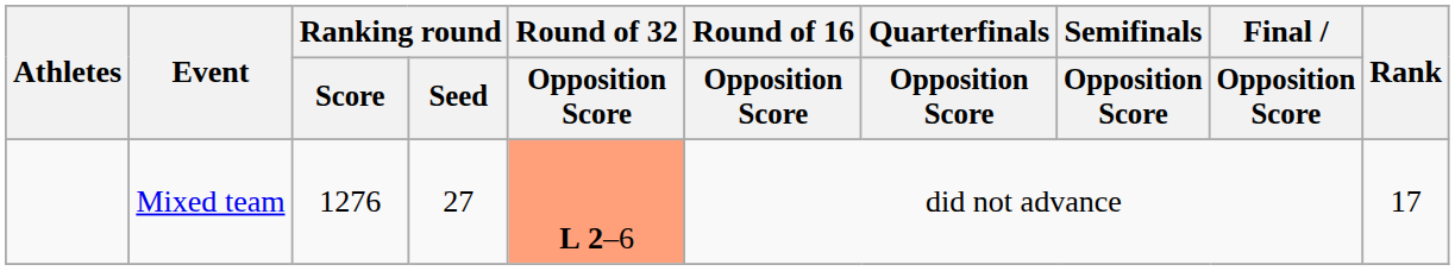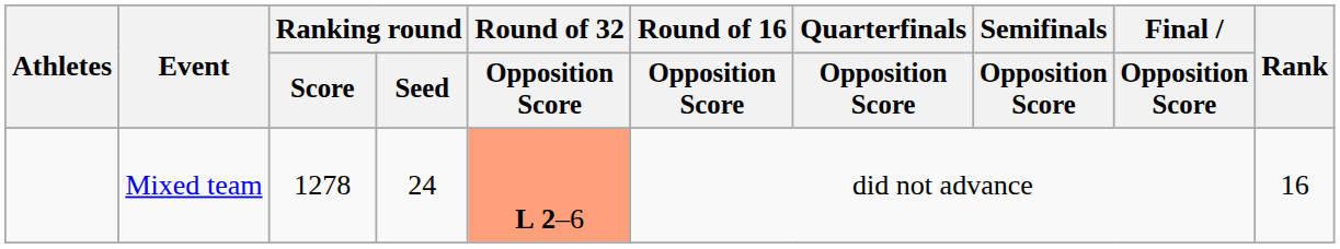 <table class="wikitable" style="font-size:90%;">
 <tr>
 <th rowspan="2">Athletes</th>
 <th rowspan="2">Event</th>
 <th colspan="2">Ranking round</th>
 <th>Round of 32</th>
 <th>Round of 16</th>
 <th>Quarterfinals</th>
 <th>Semifinals</th>
 <th>Final / </th>
 <th rowspan=2>Rank</th>
 </tr>
 <tr style="font-size:95%">
 <th>Score</th>
 <th>Seed</th>
 <th>Opposition<br>Score</th>
 <th>Opposition<br>Score</th>
 <th>Opposition<br>Score</th>
 <th>Opposition<br>Score</th>
 <th>Opposition<br>Score</th>
 </tr>
 <tr align=center>
 <td align=left><br></td>
 <td rowspan=2><a href='#'>Mixed team</a></td>
-<td>1276</td>
-<td>27</td>
+<td>1278</td>
+<td>24</td>
 <td style="background: lightsalmon;"><br><br><strong>L</strong> <strong>2</strong>–6</td>
 <td colspan=4>did not advance</td>
-<td>17</td>
+<td>16</td>
 </tr>
 </table>
